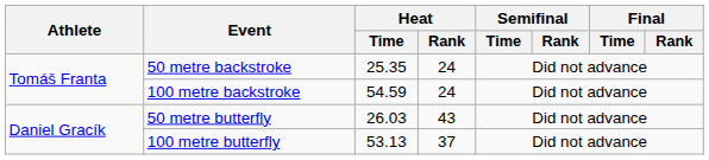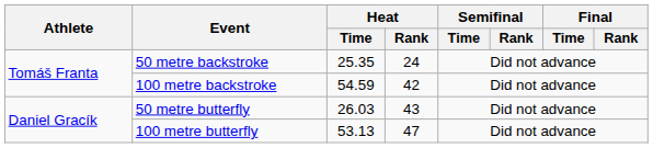 <table class="wikitable" style="text-align:center; font-size:90%; width:50%;">
 <tr>
 <th rowspan="2">Athlete</th>
 <th rowspan="2">Event</th>
 <th colspan="2">Heat</th>
 <th colspan="2">Semifinal</th>
 <th colspan="2">Final</th>
 </tr>
 <tr style="font-size:95%">
 <th>Time</th>
 <th>Rank</th>
 <th>Time</th>
 <th>Rank</th>
 <th>Time</th>
 <th>Rank</th>
 </tr>
 <tr>
 <td align=left rowspan=2><a href='#'>Tomáš Franta</a></td>
 <td align=left><a href='#'>50 metre backstroke</a></td>
 <td>25.35</td>
 <td>24</td>
 <td colspan=4>Did not advance</td>
 </tr>
 <tr>
 <td align=left><a href='#'>100 metre backstroke</a></td>
 <td>54.59</td>
-<td>24</td>
+<td>42</td>
 <td colspan=4>Did not advance</td>
 </tr>
 <tr>
 <td align=left rowspan=2><a href='#'>Daniel Gracík</a></td>
 <td align=left><a href='#'>50 metre butterfly</a></td>
 <td>26.03</td>
 <td>43</td>
 <td colspan=4>Did not advance</td>
 </tr>
 <tr>
 <td align=left><a href='#'>100 metre butterfly</a></td>
 <td>53.13</td>
-<td>37</td>
+<td>47</td>
 <td colspan=4>Did not advance</td>
 </tr>
 </table>
